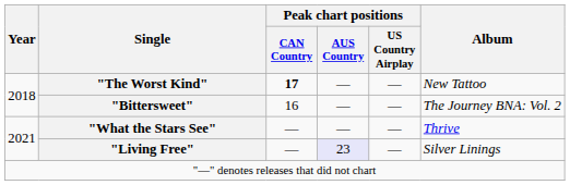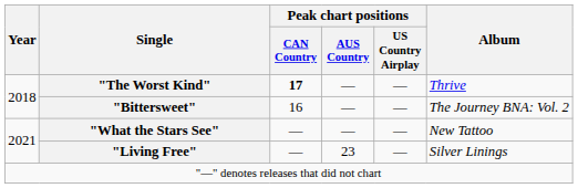 <table class="wikitable plainrowheaders" style="text-align:center;">
 <tr>
 <th rowspan="2">Year</th>
 <th rowspan="2" style="width:16em;">Single</th>
 <th colspan="3">Peak chart positions</th>
 <th rowspan="2">Album</th>
 </tr>
 <tr style="font-size:smaller;">
 <th style="width:4em;"><a href='#'>CAN Country</a><br></th>
 <th style="width:4em;"><a href='#'>AUS Country</a><br></th>
 <th style="width:4em;">US Country Airplay</th>
 </tr>
 <tr>
 <td rowspan="2">2018</td>
 <th scope="row">"The Worst Kind"<br></th>
 <td><strong>17</strong></td>
 <td>—</td>
 <td>—</td>
-<td align="left"><em>New Tattoo</em></td>
+<td align="left"><em><a href='#'>Thrive</a></em></td>
 </tr>
 <tr>
 <th scope="row">"Bittersweet"<br></th>
 <td>16</td>
 <td>—</td>
 <td>—</td>
 <td align="left"><em>The Journey BNA: Vol. 2</em></td>
 </tr>
 <tr>
 <td rowspan="2">2021</td>
 <th scope="row">"What the Stars See"<br></th>
 <td>—</td>
 <td>—</td>
 <td>—</td>
-<td align="left"><em><a href='#'>Thrive</a></em></td>
+<td align="left"><em>New Tattoo</em></td>
 </tr>
 <tr>
 <th scope="row">"Living Free"<br></th>
 <td>—</td>
-<td style="background: lavender;">23</td>
+<td>23</td>
 <td>—</td>
 <td align="left"><em>Silver Linings</em></td>
 </tr>
 <tr>
 <td colspan="10" style="font-size:85%;">"—" denotes releases that did not chart</td>
 </tr>
 </table>
